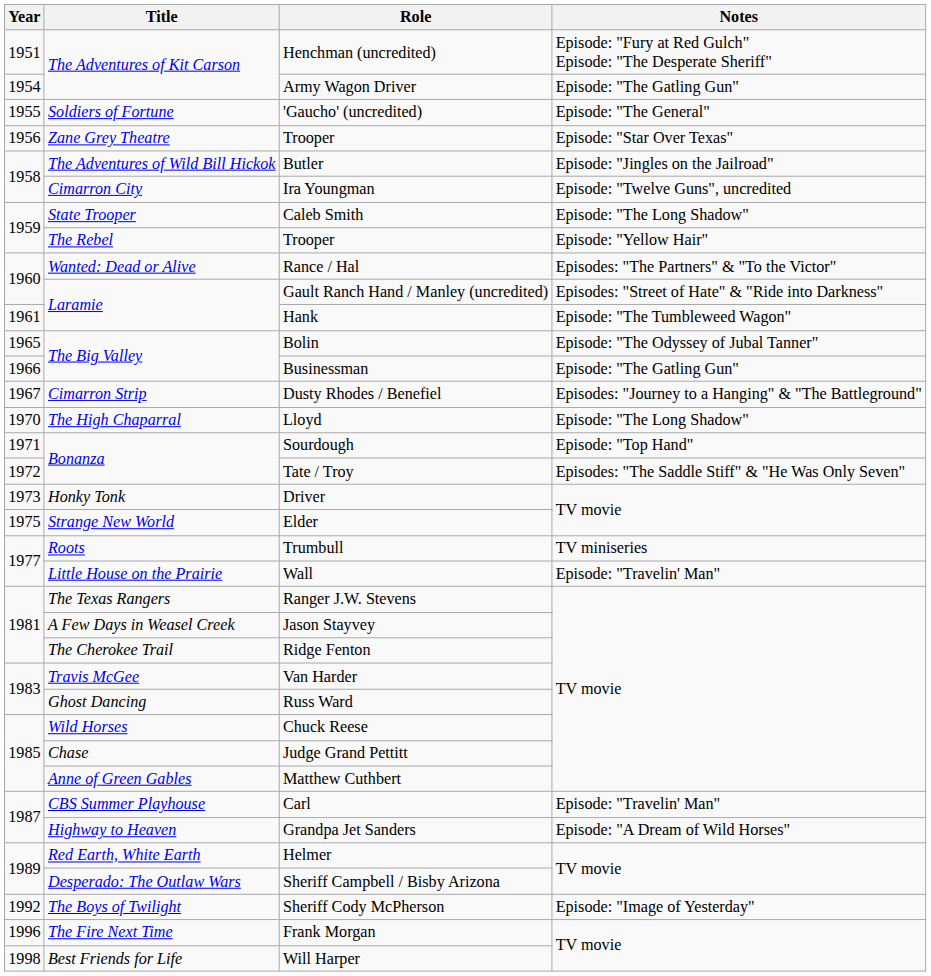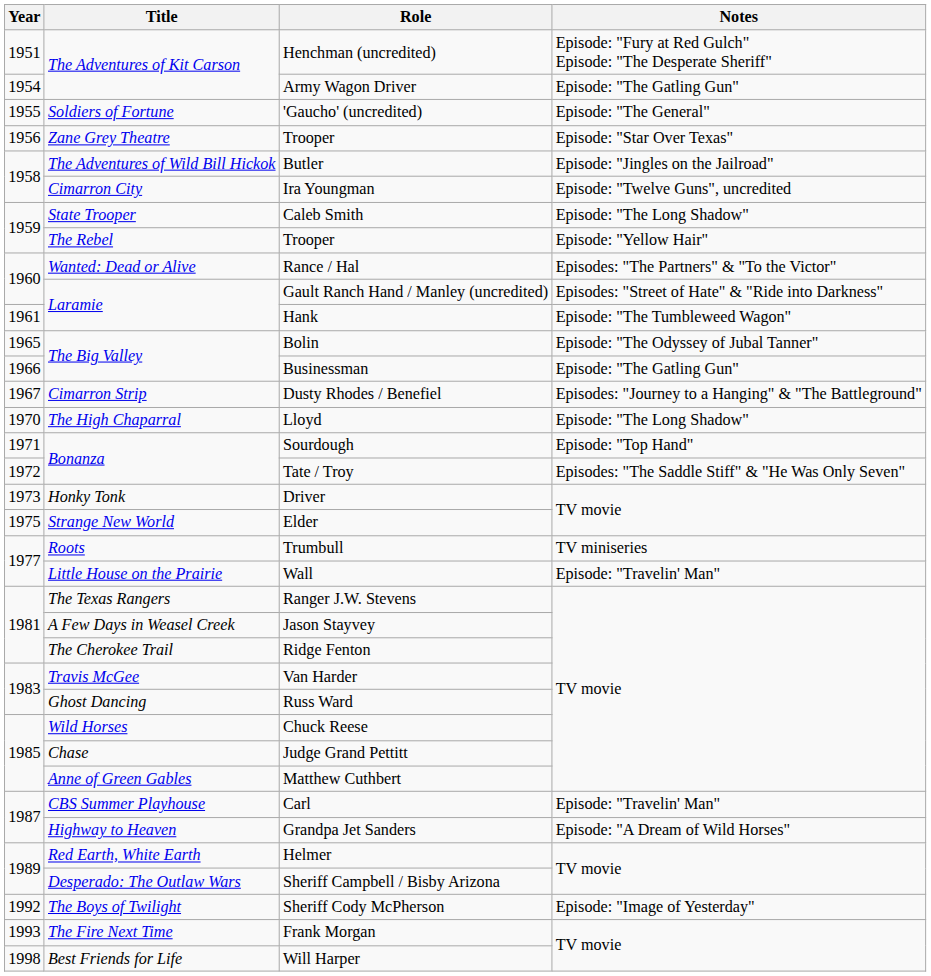 <table class="wikitable sortable">
 <tr>
 <th>Year</th>
 <th>Title</th>
 <th>Role</th>
 <th class="unsortable">Notes</th>
 </tr>
 <tr>
 <td>1951</td>
 <td rowspan=2><em><a href='#'>The Adventures of Kit Carson</a></em></td>
 <td>Henchman (uncredited)</td>
 <td>Episode: "Fury at Red Gulch"<br>Episode: "The Desperate Sheriff"</td>
 </tr>
 <tr>
 <td>1954</td>
 <td>Army Wagon Driver</td>
 <td>Episode: "The Gatling Gun"</td>
 </tr>
 <tr>
 <td>1955</td>
 <td><em><a href='#'>Soldiers of Fortune</a></em></td>
 <td>'Gaucho' (uncredited)</td>
 <td>Episode: "The General"</td>
 </tr>
 <tr>
 <td>1956</td>
 <td><em><a href='#'>Zane Grey Theatre</a></em></td>
 <td>Trooper</td>
 <td>Episode: "Star Over Texas"</td>
 </tr>
 <tr>
 <td rowspan=2>1958</td>
 <td><em><a href='#'>The Adventures of Wild Bill Hickok</a></em></td>
 <td>Butler</td>
 <td>Episode: "Jingles on the Jailroad"</td>
 </tr>
 <tr>
 <td><em><a href='#'>Cimarron City</a></em></td>
 <td>Ira Youngman</td>
 <td>Episode: "Twelve Guns", uncredited</td>
 </tr>
 <tr>
 <td rowspan=2>1959</td>
 <td><em><a href='#'>State Trooper</a></em></td>
 <td>Caleb Smith</td>
 <td>Episode: "The Long Shadow"</td>
 </tr>
 <tr>
 <td><em><a href='#'>The Rebel</a></em></td>
 <td>Trooper</td>
 <td>Episode: "Yellow Hair"</td>
 </tr>
 <tr>
 <td rowspan=2>1960</td>
 <td><em><a href='#'>Wanted: Dead or Alive</a></em></td>
 <td>Rance / Hal</td>
 <td>Episodes: "The Partners" & "To the Victor"</td>
 </tr>
 <tr>
 <td rowspan="2"><em><a href='#'>Laramie</a></em></td>
 <td>Gault Ranch Hand / Manley (uncredited)</td>
 <td>Episodes: "Street of Hate" & "Ride into Darkness"</td>
 </tr>
 <tr>
 <td>1961</td>
 <td>Hank</td>
 <td>Episode: "The Tumbleweed Wagon"</td>
 </tr>
 <tr>
 <td>1965</td>
 <td rowspan=2><em><a href='#'>The Big Valley</a></em></td>
 <td>Bolin</td>
 <td>Episode: "The Odyssey of Jubal Tanner"</td>
 </tr>
 <tr>
 <td>1966</td>
 <td>Businessman</td>
 <td>Episode: "The Gatling Gun"</td>
 </tr>
 <tr>
 <td>1967</td>
 <td><em><a href='#'>Cimarron Strip</a></em></td>
 <td>Dusty Rhodes / Benefiel</td>
 <td>Episodes: "Journey to a Hanging" & "The Battleground"</td>
 </tr>
 <tr>
 <td>1970</td>
 <td><em><a href='#'>The High Chaparral</a></em></td>
 <td>Lloyd</td>
 <td>Episode: "The Long Shadow"</td>
 </tr>
 <tr>
 <td>1971</td>
 <td rowspan=2><em><a href='#'>Bonanza</a></em></td>
 <td>Sourdough</td>
 <td>Episode: "Top Hand"</td>
 </tr>
 <tr>
 <td>1972</td>
 <td>Tate / Troy</td>
 <td>Episodes: "The Saddle Stiff" & "He Was Only Seven"</td>
 </tr>
 <tr>
 <td>1973</td>
 <td><em>Honky Tonk</em></td>
 <td>Driver</td>
 <td rowspan=2>TV movie</td>
 </tr>
 <tr>
 <td>1975</td>
 <td><em><a href='#'>Strange New World</a></em></td>
 <td>Elder</td>
 </tr>
 <tr>
 <td rowspan=2>1977</td>
 <td><em><a href='#'>Roots</a></em></td>
 <td>Trumbull</td>
 <td>TV miniseries</td>
 </tr>
 <tr>
 <td><em><a href='#'>Little House on the Prairie</a></em></td>
 <td>Wall</td>
 <td>Episode: "Travelin' Man"</td>
 </tr>
 <tr>
 <td rowspan=3>1981</td>
 <td><em>The Texas Rangers</em></td>
 <td>Ranger J.W. Stevens</td>
 <td rowspan=8>TV movie</td>
 </tr>
 <tr>
 <td><em>A Few Days in Weasel Creek</em></td>
 <td>Jason Stayvey</td>
 </tr>
 <tr>
 <td><em>The Cherokee Trail</em></td>
 <td>Ridge Fenton</td>
 </tr>
 <tr>
 <td rowspan=2>1983</td>
 <td><em><a href='#'>Travis McGee</a></em></td>
 <td>Van Harder</td>
 </tr>
 <tr>
 <td><em>Ghost Dancing</em></td>
 <td>Russ Ward</td>
 </tr>
 <tr>
 <td rowspan=3>1985</td>
 <td><em><a href='#'>Wild Horses</a></em></td>
 <td>Chuck Reese</td>
 </tr>
 <tr>
 <td><em>Chase</em></td>
 <td>Judge Grand Pettitt</td>
 </tr>
 <tr>
 <td><em><a href='#'>Anne of Green Gables</a></em></td>
 <td>Matthew Cuthbert</td>
 </tr>
 <tr>
 <td rowspan=2>1987</td>
 <td><em><a href='#'>CBS Summer Playhouse</a></em></td>
 <td>Carl</td>
 <td>Episode: "Travelin' Man"</td>
 </tr>
 <tr>
 <td><em><a href='#'>Highway to Heaven</a></em></td>
 <td>Grandpa Jet Sanders</td>
 <td>Episode: "A Dream of Wild Horses"</td>
 </tr>
 <tr>
 <td rowspan=2>1989</td>
 <td><em><a href='#'>Red Earth, White Earth</a></em></td>
 <td>Helmer</td>
 <td rowspan=2>TV movie</td>
 </tr>
 <tr>
 <td><em><a href='#'>Desperado: The Outlaw Wars</a></em></td>
 <td>Sheriff Campbell / Bisby Arizona</td>
 </tr>
 <tr>
 <td>1992</td>
 <td><em><a href='#'>The Boys of Twilight</a></em></td>
 <td>Sheriff Cody McPherson</td>
 <td>Episode: "Image of Yesterday"</td>
 </tr>
 <tr>
-<td>1996</td>
+<td>1993</td>
 <td><em><a href='#'>The Fire Next Time</a></em></td>
 <td>Frank Morgan</td>
 <td rowspan=2>TV movie</td>
 </tr>
 <tr>
 <td>1998</td>
 <td><em>Best Friends for Life</em></td>
 <td>Will Harper</td>
 </tr>
 </table>
